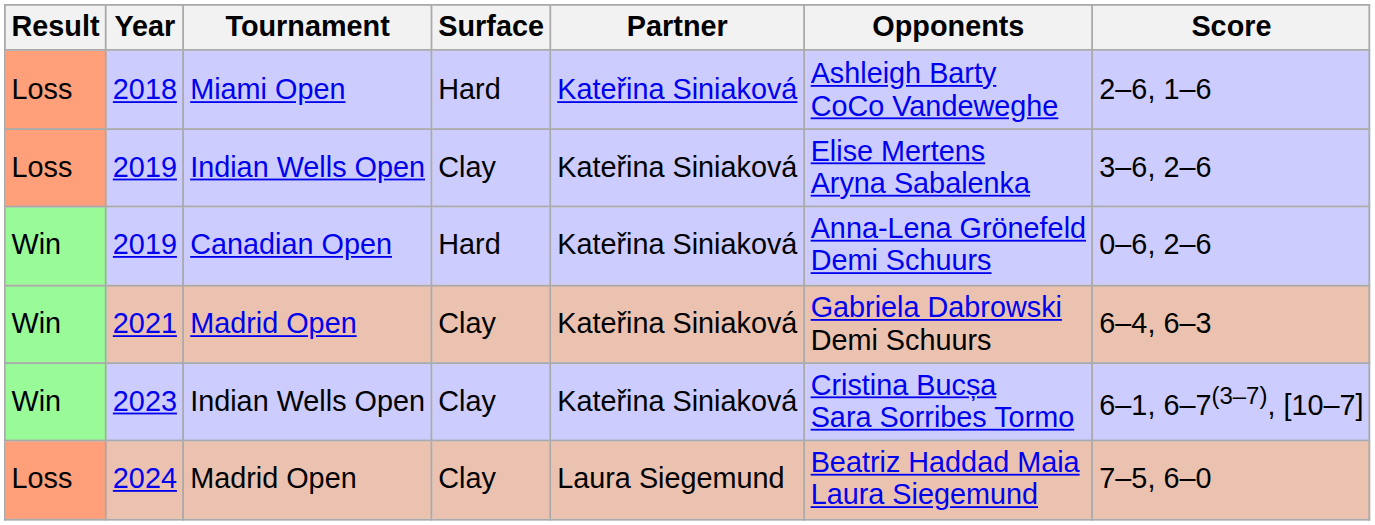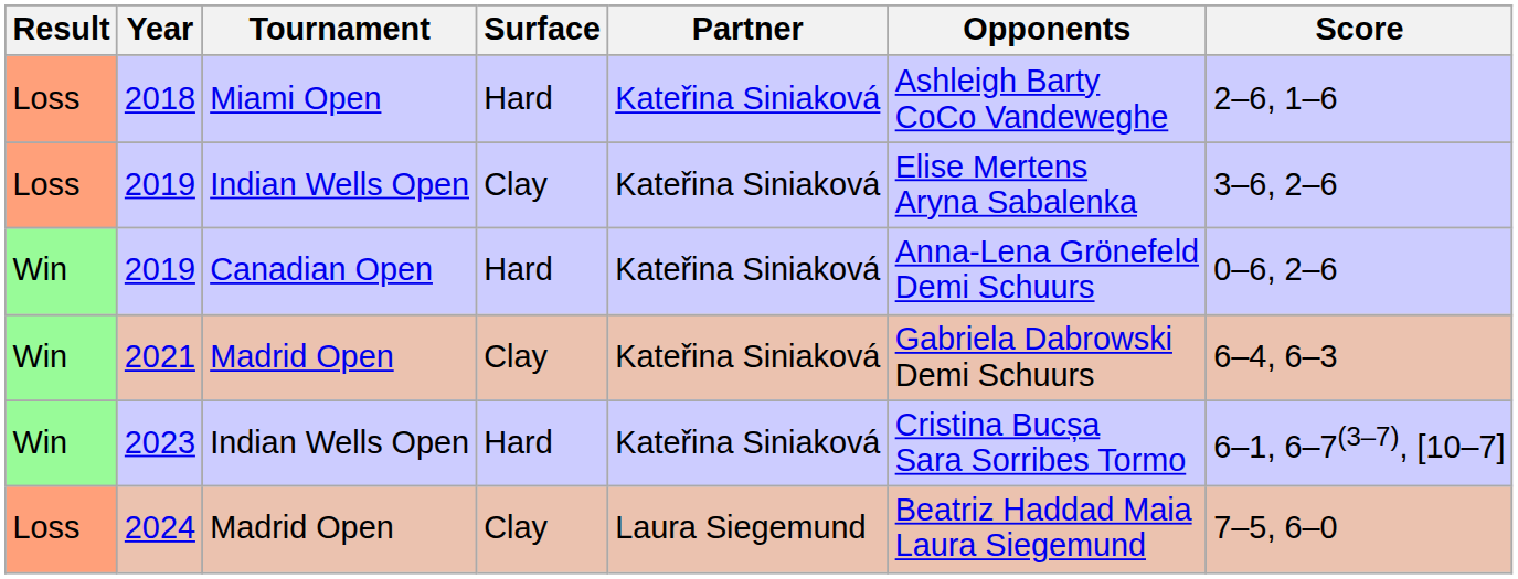 <table class="sortable wikitable">
 <tr>
 <th>Result</th>
 <th>Year</th>
 <th>Tournament</th>
 <th>Surface</th>
 <th>Partner</th>
 <th>Opponents</th>
 <th class=unsortable>Score</th>
 </tr>
 <tr bgcolor=#ccf>
 <td bgcolor=ffa07a>Loss</td>
 <td><a href='#'>2018</a></td>
 <td><a href='#'>Miami Open</a></td>
 <td>Hard</td>
 <td> <a href='#'>Kateřina Siniaková</a></td>
 <td> <a href='#'>Ashleigh Barty</a> <br>  <a href='#'>CoCo Vandeweghe</a></td>
 <td>2–6, 1–6</td>
 </tr>
 <tr bgcolor=#ccf>
 <td bgcolor=ffa07a>Loss</td>
 <td><a href='#'>2019</a></td>
 <td><a href='#'>Indian Wells Open</a></td>
 <td>Clay</td>
 <td> Kateřina Siniaková</td>
 <td> <a href='#'>Elise Mertens</a> <br>  <a href='#'>Aryna Sabalenka</a></td>
 <td>3–6, 2–6</td>
 </tr>
 <tr bgcolor=#ccf>
 <td bgcolor=98fb98>Win</td>
 <td><a href='#'>2019</a></td>
 <td><a href='#'>Canadian Open</a></td>
 <td>Hard</td>
 <td> Kateřina Siniaková</td>
 <td> <a href='#'>Anna-Lena Grönefeld</a> <br>  <a href='#'>Demi Schuurs</a></td>
 <td>0–6, 2–6</td>
 </tr>
 <tr bgcolor=ebc2af>
 <td bgcolor=98fb98>Win</td>
 <td><a href='#'>2021</a></td>
 <td><a href='#'>Madrid Open</a></td>
 <td>Clay</td>
 <td> Kateřina Siniaková</td>
 <td> <a href='#'>Gabriela Dabrowski</a> <br>  Demi Schuurs</td>
 <td>6–4, 6–3</td>
 </tr>
 <tr bgcolor=#ccf>
 <td bgcolor=98FB98>Win</td>
 <td><a href='#'>2023</a></td>
 <td>Indian Wells Open</td>
-<td>Clay</td>
+<td>Hard</td>
 <td> Kateřina Siniaková</td>
 <td> <a href='#'>Cristina Bucșa</a><br> <a href='#'>Sara Sorribes Tormo</a></td>
 <td>6–1, 6–7<sup>(3–7)</sup>, [10–7]</td>
 </tr>
 <tr bgcolor=ebc2af>
 <td bgcolor=ffa07a>Loss</td>
 <td><a href='#'>2024</a></td>
 <td>Madrid Open</td>
 <td>Clay</td>
 <td> Laura Siegemund</td>
 <td> <a href='#'>Beatriz Haddad Maia</a> <br>  <a href='#'>Laura Siegemund</a></td>
 <td>7–5, 6–0</td>
 </tr>
 </table>
